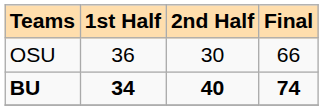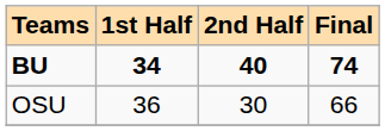 <table class="wikitable" align=right>
 <tr bgcolor=#ffdead align=center>
 <td><strong>Teams</strong></td>
 <td><strong>1st Half</strong></td>
 <td><strong>2nd Half</strong></td>
 <td><strong>Final</strong></td>
 </tr>
 <tr>
+<td><strong>BU</strong></td>
+<td align=center><strong>34</strong></td>
+<td align=center><strong>40</strong></td>
+<td align=center><strong>74</strong></td>
+</tr>
+<tr>
 <td>OSU</td>
 <td align=center>36</td>
 <td align=center>30</td>
 <td align=center>66</td>
 </tr>
 <tr>
-<td><strong>BU</strong></td>
-<td align=center><strong>34</strong></td>
-<td align=center><strong>40</strong></td>
-<td align=center><strong>74</strong></td>
-</tr>
-<tr>
 </tr>
 </table>
